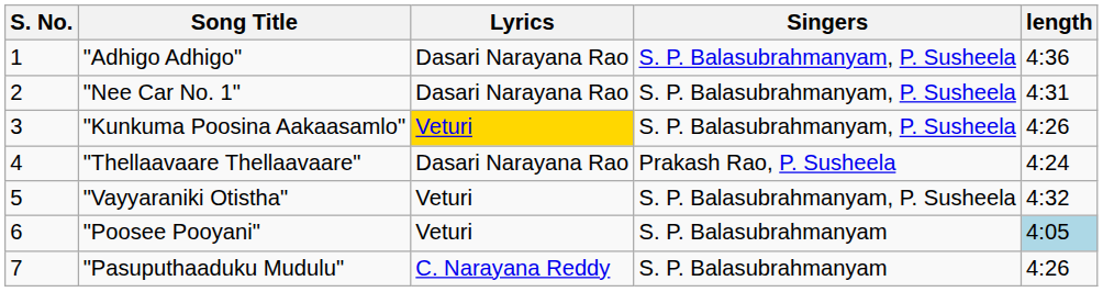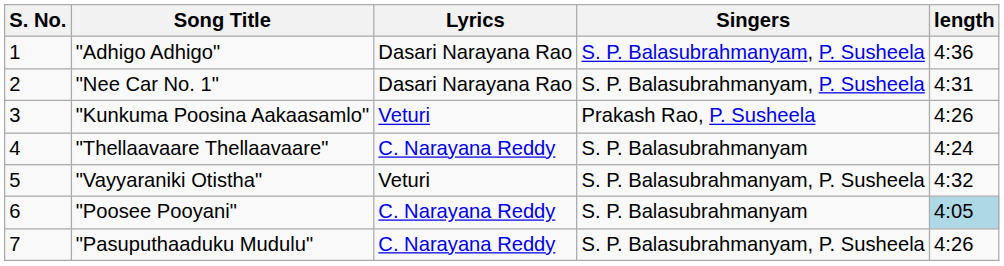 <table class="wikitable">
 <tr>
 <th>S. No.</th>
 <th>Song Title</th>
 <th>Lyrics</th>
 <th>Singers</th>
 <th>length</th>
 </tr>
 <tr>
 <td>1</td>
 <td>"Adhigo Adhigo"</td>
 <td>Dasari Narayana Rao</td>
 <td><a href='#'>S. P. Balasubrahmanyam</a>, <a href='#'>P. Susheela</a></td>
 <td>4:36</td>
 </tr>
 <tr>
 <td>2</td>
 <td>"Nee Car No. 1"</td>
 <td>Dasari Narayana Rao</td>
 <td>S. P. Balasubrahmanyam, <a href='#'>P. Susheela</a></td>
 <td>4:31</td>
 </tr>
 <tr>
 <td>3</td>
 <td>"Kunkuma Poosina Aakaasamlo"</td>
-<td style="background: gold;"><a href='#'>Veturi</a></td>
-<td>S. P. Balasubrahmanyam, <a href='#'>P. Susheela</a></td>
+<td><a href='#'>Veturi</a></td>
+<td>Prakash Rao, <a href='#'>P. Susheela</a></td>
 <td>4:26</td>
 </tr>
 <tr>
 <td>4</td>
 <td>"Thellaavaare Thellaavaare"</td>
-<td>Dasari Narayana Rao</td>
-<td>Prakash Rao, <a href='#'>P. Susheela</a></td>
+<td><a href='#'>C. Narayana Reddy</a></td>
+<td>S. P. Balasubrahmanyam</td>
 <td>4:24</td>
 </tr>
 <tr>
 <td>5</td>
 <td>"Vayyaraniki Otistha"</td>
 <td>Veturi</td>
 <td>S. P. Balasubrahmanyam, P. Susheela</td>
 <td>4:32</td>
 </tr>
 <tr>
 <td>6</td>
 <td>"Poosee Pooyani"</td>
-<td>Veturi</td>
+<td><a href='#'>C. Narayana Reddy</a></td>
 <td>S. P. Balasubrahmanyam</td>
 <td style="background: lightblue;">4:05</td>
 </tr>
 <tr>
 <td>7</td>
 <td>"Pasuputhaaduku Mudulu"</td>
 <td><a href='#'>C. Narayana Reddy</a></td>
-<td>S. P. Balasubrahmanyam</td>
+<td>S. P. Balasubrahmanyam, P. Susheela</td>
 <td>4:26</td>
 </tr>
 </table>
